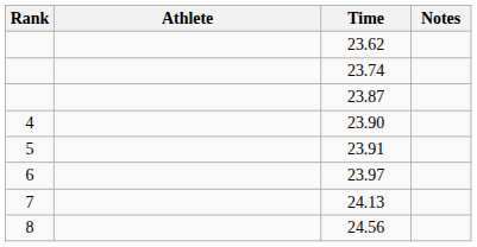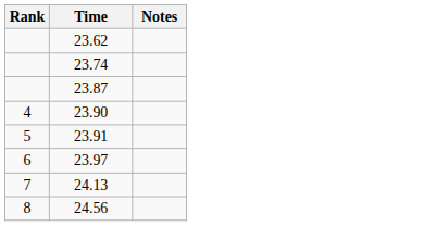 <table class="wikitable" style="text-align:center">
 <tr>
 <th width=40>Rank</th>
-<th width=250>Athlete</th>
 <th width=80>Time</th>
 <th width=50>Notes</th>
 </tr>
 <tr>
 <td></td>
-<td align=left></td>
 <td>23.62</td>
 <td></td>
 </tr>
 <tr>
 <td></td>
-<td align=left></td>
 <td>23.74</td>
 <td></td>
 </tr>
 <tr>
 <td></td>
-<td align=left></td>
 <td>23.87</td>
 <td></td>
 </tr>
 <tr>
 <td>4</td>
-<td align=left></td>
 <td>23.90</td>
 <td></td>
 </tr>
 <tr>
 <td>5</td>
-<td align=left></td>
 <td>23.91</td>
 <td></td>
 </tr>
 <tr>
 <td>6</td>
-<td align=left></td>
 <td>23.97</td>
 <td></td>
 </tr>
 <tr>
 <td>7</td>
-<td align=left></td>
 <td>24.13</td>
 <td></td>
 </tr>
 <tr>
 <td>8</td>
-<td align=left></td>
 <td>24.56</td>
 <td></td>
 </tr>
 </table>
